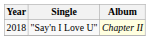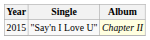 <table class="wikitable">
 <tr>
 <th>Year</th>
 <th>Single</th>
 <th>Album</th>
 </tr>
 <tr>
-<td>2018</td>
+<td>2015</td>
 <td>"Say'n I Love U"</td>
 <td style="background: lightyellow;"><em>Chapter II</em></td>
 </tr>
 <tr>
 </tr>
 </table>
